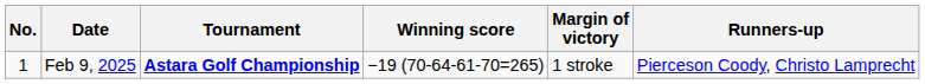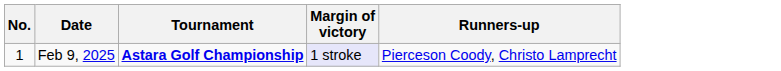 <table class="wikitable" style="font-size:95%;">
 <tr>
 <th>No.</th>
 <th>Date</th>
 <th>Tournament</th>
-<th>Winning score</th>
 <th>Margin of<br>victory</th>
 <th>Runners-up</th>
 </tr>
 <tr>
 <td align=center>1</td>
 <td align=right>Feb 9, <a href='#'>2025</a></td>
 <td><strong><a href='#'>Astara Golf Championship</a></strong></td>
-<td>−19 (70-64-61-70=265)</td>
-<td>1 stroke</td>
+<td style="background: lavender;">1 stroke</td>
 <td> <a href='#'>Pierceson Coody</a>,  <a href='#'>Christo Lamprecht</a></td>
 </tr>
 </table>
